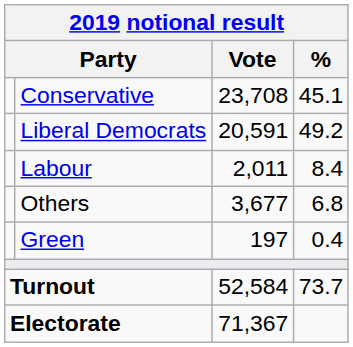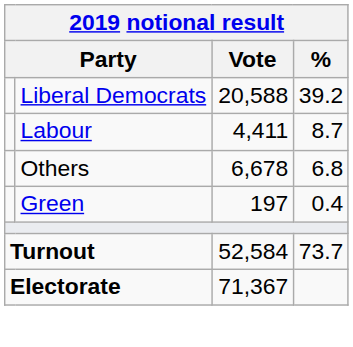 <table class="wikitable">
 <tr>
 <th colspan="4"><a href='#'>2019</a> <a href='#'>notional result</a></th>
 </tr>
 <tr>
 <th bgcolor="#DDDDFF" width="130px" colspan="2">Party</th>
 <th bgcolor="#DDDDFF" width="50px">Vote</th>
 <th bgcolor="#DDDDFF" width="30px">%</th>
 </tr>
 <tr>
 <td></td>
-<td><a href='#'>Conservative</a></td>
-<td align=right>23,708</td>
-<td align=right>45.1</td>
-</tr>
-<tr>
-<td></td>
 <td><a href='#'>Liberal Democrats</a></td>
-<td align=right>20,591</td>
-<td align=right>49.2</td>
+<td align=right>20,588</td>
+<td align=right>39.2</td>
 </tr>
 <tr>
 <td></td>
 <td><a href='#'>Labour</a></td>
-<td align=right>2,011</td>
-<td align=right>8.4</td>
+<td align=right>4,411</td>
+<td align=right>8.7</td>
 </tr>
 <tr>
 <td></td>
 <td>Others</td>
-<td align=right>3,677</td>
+<td align=right>6,678</td>
 <td align=right>6.8</td>
 </tr>
 <tr>
 <td></td>
 <td><a href='#'>Green</a></td>
 <td align=right>197</td>
 <td align=right>0.4</td>
 </tr>
 <tr>
 <td colspan="4" bgcolor="#EAECF0"></td>
 </tr>
 <tr>
 <td colspan="2"><strong>Turnout</strong></td>
 <td align=right>52,584</td>
 <td align=right>73.7</td>
 </tr>
 <tr>
 <td colspan="2"><strong>Electorate</strong></td>
 <td align=right>71,367</td>
 </tr>
 </table>
